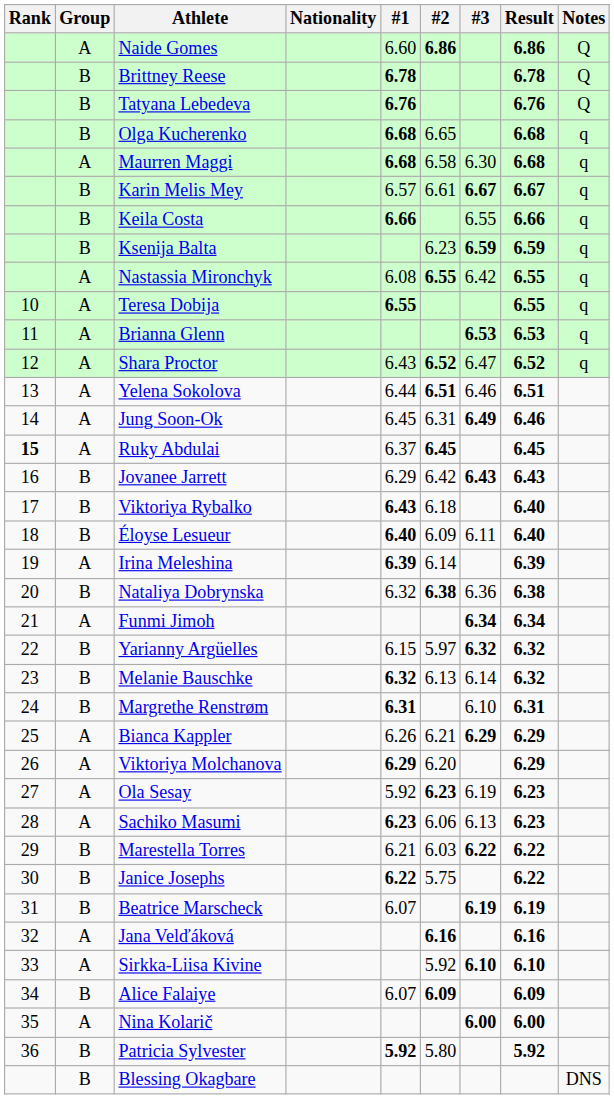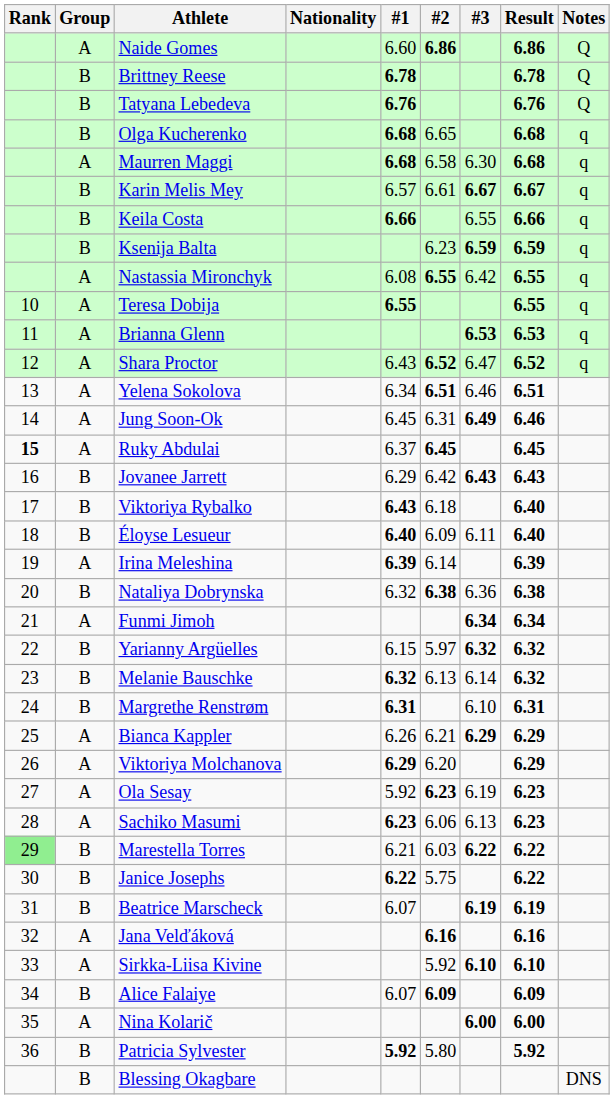 <table class="wikitable sortable" style="text-align:center">
 <tr>
 <th>Rank</th>
 <th>Group</th>
 <th>Athlete</th>
 <th>Nationality</th>
 <th>#1</th>
 <th>#2</th>
 <th>#3</th>
 <th>Result</th>
 <th>Notes</th>
 </tr>
 <tr bgcolor=ccffcc>
 <td></td>
 <td>A</td>
 <td align=left><a href='#'>Naide Gomes</a></td>
 <td align=left></td>
 <td>6.60</td>
 <td><strong>6.86</strong></td>
 <td></td>
 <td><strong>6.86</strong></td>
 <td>Q</td>
 </tr>
 <tr bgcolor=ccffcc>
 <td></td>
 <td>B</td>
 <td align=left><a href='#'>Brittney Reese</a></td>
 <td align=left></td>
 <td><strong>6.78</strong></td>
 <td></td>
 <td></td>
 <td><strong>6.78</strong></td>
 <td>Q</td>
 </tr>
 <tr bgcolor=ccffcc>
 <td></td>
 <td>B</td>
 <td align=left><a href='#'>Tatyana Lebedeva</a></td>
 <td align=left></td>
 <td><strong>6.76</strong></td>
 <td></td>
 <td></td>
 <td><strong>6.76</strong></td>
 <td>Q</td>
 </tr>
 <tr bgcolor=ccffcc>
 <td></td>
 <td>B</td>
 <td align=left><a href='#'>Olga Kucherenko</a></td>
 <td align=left></td>
 <td><strong>6.68</strong></td>
 <td>6.65</td>
 <td></td>
 <td><strong>6.68</strong></td>
 <td>q</td>
 </tr>
 <tr bgcolor=ccffcc>
 <td></td>
 <td>A</td>
 <td align=left><a href='#'>Maurren Maggi</a></td>
 <td align=left></td>
 <td><strong>6.68</strong></td>
 <td>6.58</td>
 <td>6.30</td>
 <td><strong>6.68</strong></td>
 <td>q</td>
 </tr>
 <tr bgcolor=ccffcc>
 <td></td>
 <td>B</td>
 <td align=left><a href='#'>Karin Melis Mey</a></td>
 <td align=left></td>
 <td>6.57</td>
 <td>6.61</td>
 <td><strong>6.67</strong></td>
 <td><strong>6.67</strong></td>
 <td>q</td>
 </tr>
 <tr bgcolor=ccffcc>
 <td></td>
 <td>B</td>
 <td align=left><a href='#'>Keila Costa</a></td>
 <td align=left></td>
 <td><strong> 6.66</strong></td>
 <td></td>
 <td>6.55</td>
 <td><strong>6.66</strong></td>
 <td>q</td>
 </tr>
 <tr bgcolor=ccffcc>
 <td></td>
 <td>B</td>
 <td align=left><a href='#'>Ksenija Balta</a></td>
 <td align=left></td>
 <td></td>
 <td>6.23</td>
 <td><strong>6.59</strong></td>
 <td><strong>6.59</strong></td>
 <td>q</td>
 </tr>
 <tr bgcolor=ccffcc>
 <td></td>
 <td>A</td>
 <td align=left><a href='#'>Nastassia Mironchyk</a></td>
 <td align=left></td>
 <td>6.08</td>
 <td><strong>6.55</strong></td>
 <td>6.42</td>
 <td><strong>6.55</strong></td>
 <td>q</td>
 </tr>
 <tr bgcolor=ccffcc>
 <td>10</td>
 <td>A</td>
 <td align=left><a href='#'>Teresa Dobija</a></td>
 <td align=left></td>
 <td><strong>6.55</strong></td>
 <td></td>
 <td></td>
 <td><strong>6.55</strong></td>
 <td>q</td>
 </tr>
 <tr bgcolor=ccffcc>
 <td>11</td>
 <td>A</td>
 <td align=left><a href='#'>Brianna Glenn</a></td>
 <td align=left></td>
 <td></td>
 <td></td>
 <td><strong>6.53</strong></td>
 <td><strong>6.53</strong></td>
 <td>q</td>
 </tr>
 <tr bgcolor=ccffcc>
 <td>12</td>
 <td>A</td>
 <td align=left><a href='#'>Shara Proctor</a></td>
 <td align=left></td>
 <td>6.43</td>
 <td><strong>6.52</strong></td>
 <td>6.47</td>
 <td><strong>6.52</strong></td>
 <td>q</td>
 </tr>
 <tr>
 <td>13</td>
 <td>A</td>
 <td align=left><a href='#'>Yelena Sokolova</a></td>
 <td align=left></td>
-<td>6.44</td>
+<td>6.34</td>
 <td><strong>6.51</strong></td>
 <td>6.46</td>
 <td><strong>6.51</strong></td>
 <td></td>
 </tr>
 <tr>
 <td>14</td>
 <td>A</td>
 <td align=left><a href='#'>Jung Soon-Ok</a></td>
 <td align=left></td>
 <td>6.45</td>
 <td>6.31</td>
 <td><strong>6.49</strong></td>
 <td><strong>6.46</strong></td>
 <td></td>
 </tr>
 <tr>
 <td><strong>15</strong></td>
 <td>A</td>
 <td align=left><a href='#'>Ruky Abdulai</a></td>
 <td align=left></td>
 <td>6.37</td>
 <td><strong>6.45</strong></td>
 <td></td>
 <td><strong>6.45</strong></td>
 <td></td>
 </tr>
 <tr>
 <td>16</td>
 <td>B</td>
 <td align=left><a href='#'>Jovanee Jarrett</a></td>
 <td align=left></td>
 <td>6.29</td>
 <td>6.42</td>
 <td><strong>6.43</strong></td>
 <td><strong>6.43</strong></td>
 <td></td>
 </tr>
 <tr>
 <td>17</td>
 <td>B</td>
 <td align=left><a href='#'>Viktoriya Rybalko</a></td>
 <td align=left></td>
 <td><strong>6.43</strong></td>
 <td>6.18</td>
 <td></td>
 <td><strong>6.40</strong></td>
 <td></td>
 </tr>
 <tr>
 <td>18</td>
 <td>B</td>
 <td align=left><a href='#'>Éloyse Lesueur</a></td>
 <td align=left></td>
 <td><strong>6.40</strong></td>
 <td>6.09</td>
 <td>6.11</td>
 <td><strong>6.40</strong></td>
 <td></td>
 </tr>
 <tr>
 <td>19</td>
 <td>A</td>
 <td align=left><a href='#'>Irina Meleshina</a></td>
 <td align=left></td>
 <td><strong>6.39</strong></td>
 <td>6.14</td>
 <td></td>
 <td><strong>6.39</strong></td>
 <td></td>
 </tr>
 <tr>
 <td>20</td>
 <td>B</td>
 <td align=left><a href='#'>Nataliya Dobrynska</a></td>
 <td align=left></td>
 <td>6.32</td>
 <td><strong>6.38</strong></td>
 <td>6.36</td>
 <td><strong>6.38</strong></td>
 <td></td>
 </tr>
 <tr>
 <td>21</td>
 <td>A</td>
 <td align=left><a href='#'>Funmi Jimoh</a></td>
 <td align=left></td>
 <td></td>
 <td></td>
 <td><strong>6.34</strong></td>
 <td><strong>6.34</strong></td>
 <td></td>
 </tr>
 <tr>
 <td>22</td>
 <td>B</td>
 <td align=left><a href='#'>Yarianny Argüelles</a></td>
 <td align=left></td>
 <td>6.15</td>
 <td>5.97</td>
 <td><strong>6.32</strong></td>
 <td><strong>6.32</strong></td>
 <td></td>
 </tr>
 <tr>
 <td>23</td>
 <td>B</td>
 <td align=left><a href='#'>Melanie Bauschke</a></td>
 <td align=left></td>
 <td><strong>6.32</strong></td>
 <td>6.13</td>
 <td>6.14</td>
 <td><strong>6.32</strong></td>
 <td></td>
 </tr>
 <tr>
 <td>24</td>
 <td>B</td>
 <td align=left><a href='#'>Margrethe Renstrøm</a></td>
 <td align=left></td>
 <td><strong>6.31</strong></td>
 <td></td>
 <td>6.10</td>
 <td><strong>6.31</strong></td>
 <td></td>
 </tr>
 <tr>
 <td>25</td>
 <td>A</td>
 <td align=left><a href='#'>Bianca Kappler</a></td>
 <td align=left></td>
 <td>6.26</td>
 <td>6.21</td>
 <td><strong>6.29</strong></td>
 <td><strong>6.29</strong></td>
 <td></td>
 </tr>
 <tr>
 <td>26</td>
 <td>A</td>
 <td align=left><a href='#'>Viktoriya Molchanova</a></td>
 <td align=left></td>
 <td><strong>6.29</strong></td>
 <td>6.20</td>
 <td></td>
 <td><strong>6.29</strong></td>
 <td></td>
 </tr>
 <tr>
 <td>27</td>
 <td>A</td>
 <td align=left><a href='#'>Ola Sesay</a></td>
 <td align=left></td>
 <td>5.92</td>
 <td><strong>6.23</strong></td>
 <td>6.19</td>
 <td><strong>6.23</strong></td>
 <td></td>
 </tr>
 <tr>
 <td>28</td>
 <td>A</td>
 <td align=left><a href='#'>Sachiko Masumi</a></td>
 <td align=left></td>
 <td><strong>6.23</strong></td>
 <td>6.06</td>
 <td>6.13</td>
 <td><strong>6.23</strong></td>
 <td></td>
 </tr>
 <tr>
-<td>29</td>
+<td style="background: lightgreen;">29</td>
 <td>B</td>
 <td align=left><a href='#'>Marestella Torres</a></td>
 <td align=left></td>
 <td>6.21</td>
 <td>6.03</td>
 <td><strong>6.22</strong></td>
 <td><strong>6.22</strong></td>
 <td></td>
 </tr>
 <tr>
 <td>30</td>
 <td>B</td>
 <td align=left><a href='#'>Janice Josephs</a></td>
 <td align=left></td>
 <td><strong>6.22</strong></td>
 <td>5.75</td>
 <td></td>
 <td><strong>6.22</strong></td>
 <td></td>
 </tr>
 <tr>
 <td>31</td>
 <td>B</td>
 <td align=left><a href='#'>Beatrice Marscheck</a></td>
 <td align=left></td>
 <td>6.07</td>
 <td></td>
 <td><strong>6.19</strong></td>
 <td><strong>6.19</strong></td>
 <td></td>
 </tr>
 <tr>
 <td>32</td>
 <td>A</td>
 <td align=left><a href='#'>Jana Velďáková</a></td>
 <td align=left></td>
 <td></td>
 <td><strong>6.16</strong></td>
 <td></td>
 <td><strong>6.16</strong></td>
 <td></td>
 </tr>
 <tr>
 <td>33</td>
 <td>A</td>
 <td align=left><a href='#'>Sirkka-Liisa Kivine</a></td>
 <td align=left></td>
 <td></td>
 <td>5.92</td>
 <td><strong>6.10</strong></td>
 <td><strong>6.10</strong></td>
 <td></td>
 </tr>
 <tr>
 <td>34</td>
 <td>B</td>
 <td align=left><a href='#'>Alice Falaiye</a></td>
 <td align=left></td>
 <td>6.07</td>
 <td><strong>6.09</strong></td>
 <td></td>
 <td><strong>6.09</strong></td>
 <td></td>
 </tr>
 <tr>
 <td>35</td>
 <td>A</td>
 <td align=left><a href='#'>Nina Kolarič</a></td>
 <td align=left></td>
 <td></td>
 <td></td>
 <td><strong>6.00</strong></td>
 <td><strong>6.00</strong></td>
 <td></td>
 </tr>
 <tr>
 <td>36</td>
 <td>B</td>
 <td align=left><a href='#'>Patricia Sylvester</a></td>
 <td align=left></td>
 <td><strong>5.92</strong></td>
 <td>5.80</td>
 <td></td>
 <td><strong>5.92</strong></td>
 <td></td>
 </tr>
 <tr>
 <td></td>
 <td>B</td>
 <td align=left><a href='#'>Blessing Okagbare</a></td>
 <td align=left></td>
 <td></td>
 <td></td>
 <td></td>
 <td></td>
 <td>DNS</td>
 </tr>
 </table>
